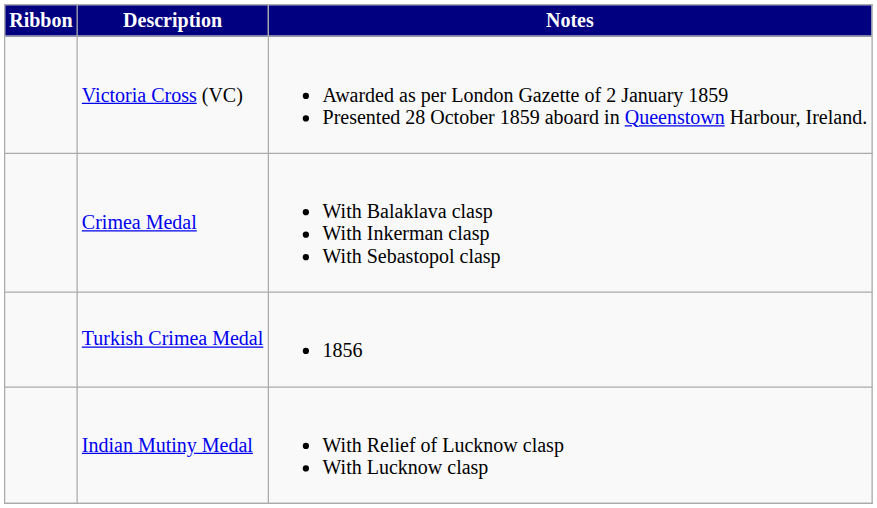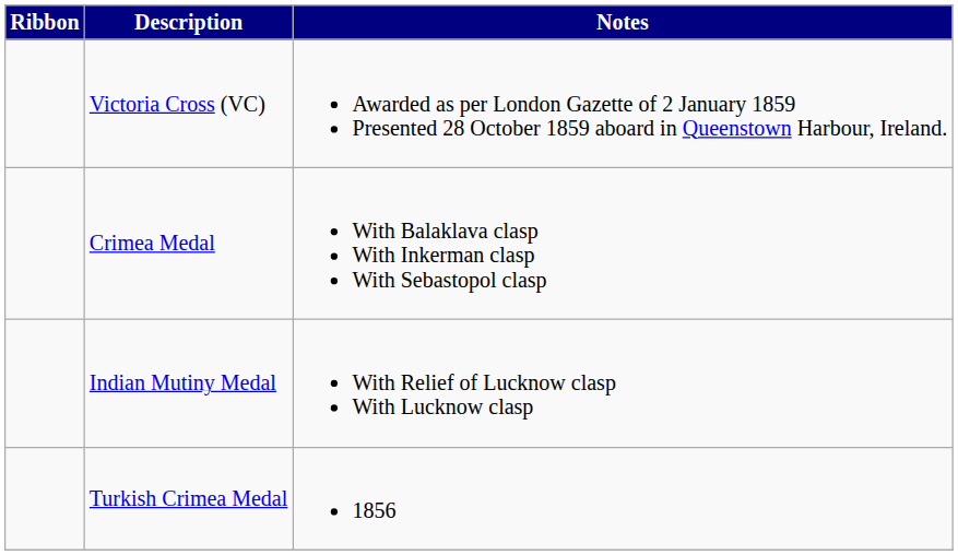 <table class="wikitable">
 <tr style="background:Navy;color:White" align="center">
 <td><strong>Ribbon</strong></td>
 <td><strong>Description</strong></td>
 <td><strong>Notes</strong></td>
 </tr>
 <tr>
 <td></td>
 <td><a href='#'>Victoria Cross</a> (VC)</td>
 <td><br><ul><li>Awarded as per London Gazette of 2 January 1859 </li><li>Presented 28 October 1859 aboard  in <a href='#'>Queenstown</a> Harbour, Ireland.</li></ul></td>
 </tr>
 <tr>
 <td></td>
 <td><a href='#'>Crimea Medal</a></td>
 <td><br><ul><li>With Balaklava clasp </li><li>With Inkerman clasp </li><li>With Sebastopol clasp </li></ul></td>
 </tr>
 <tr>
 <td></td>
+<td><a href='#'>Indian Mutiny Medal</a></td>
+<td><br><ul><li>With Relief of Lucknow clasp </li><li>With Lucknow clasp </li></ul></td>
+</tr>
+<tr>
+<td></td>
 <td><a href='#'>Turkish Crimea Medal</a></td>
 <td><br><ul><li>1856</li></ul></td>
 </tr>
 <tr>
-<td></td>
-<td><a href='#'>Indian Mutiny Medal</a></td>
-<td><br><ul><li>With Relief of Lucknow clasp </li><li>With Lucknow clasp </li></ul></td>
-</tr>
-<tr>
 </tr>
 </table>
